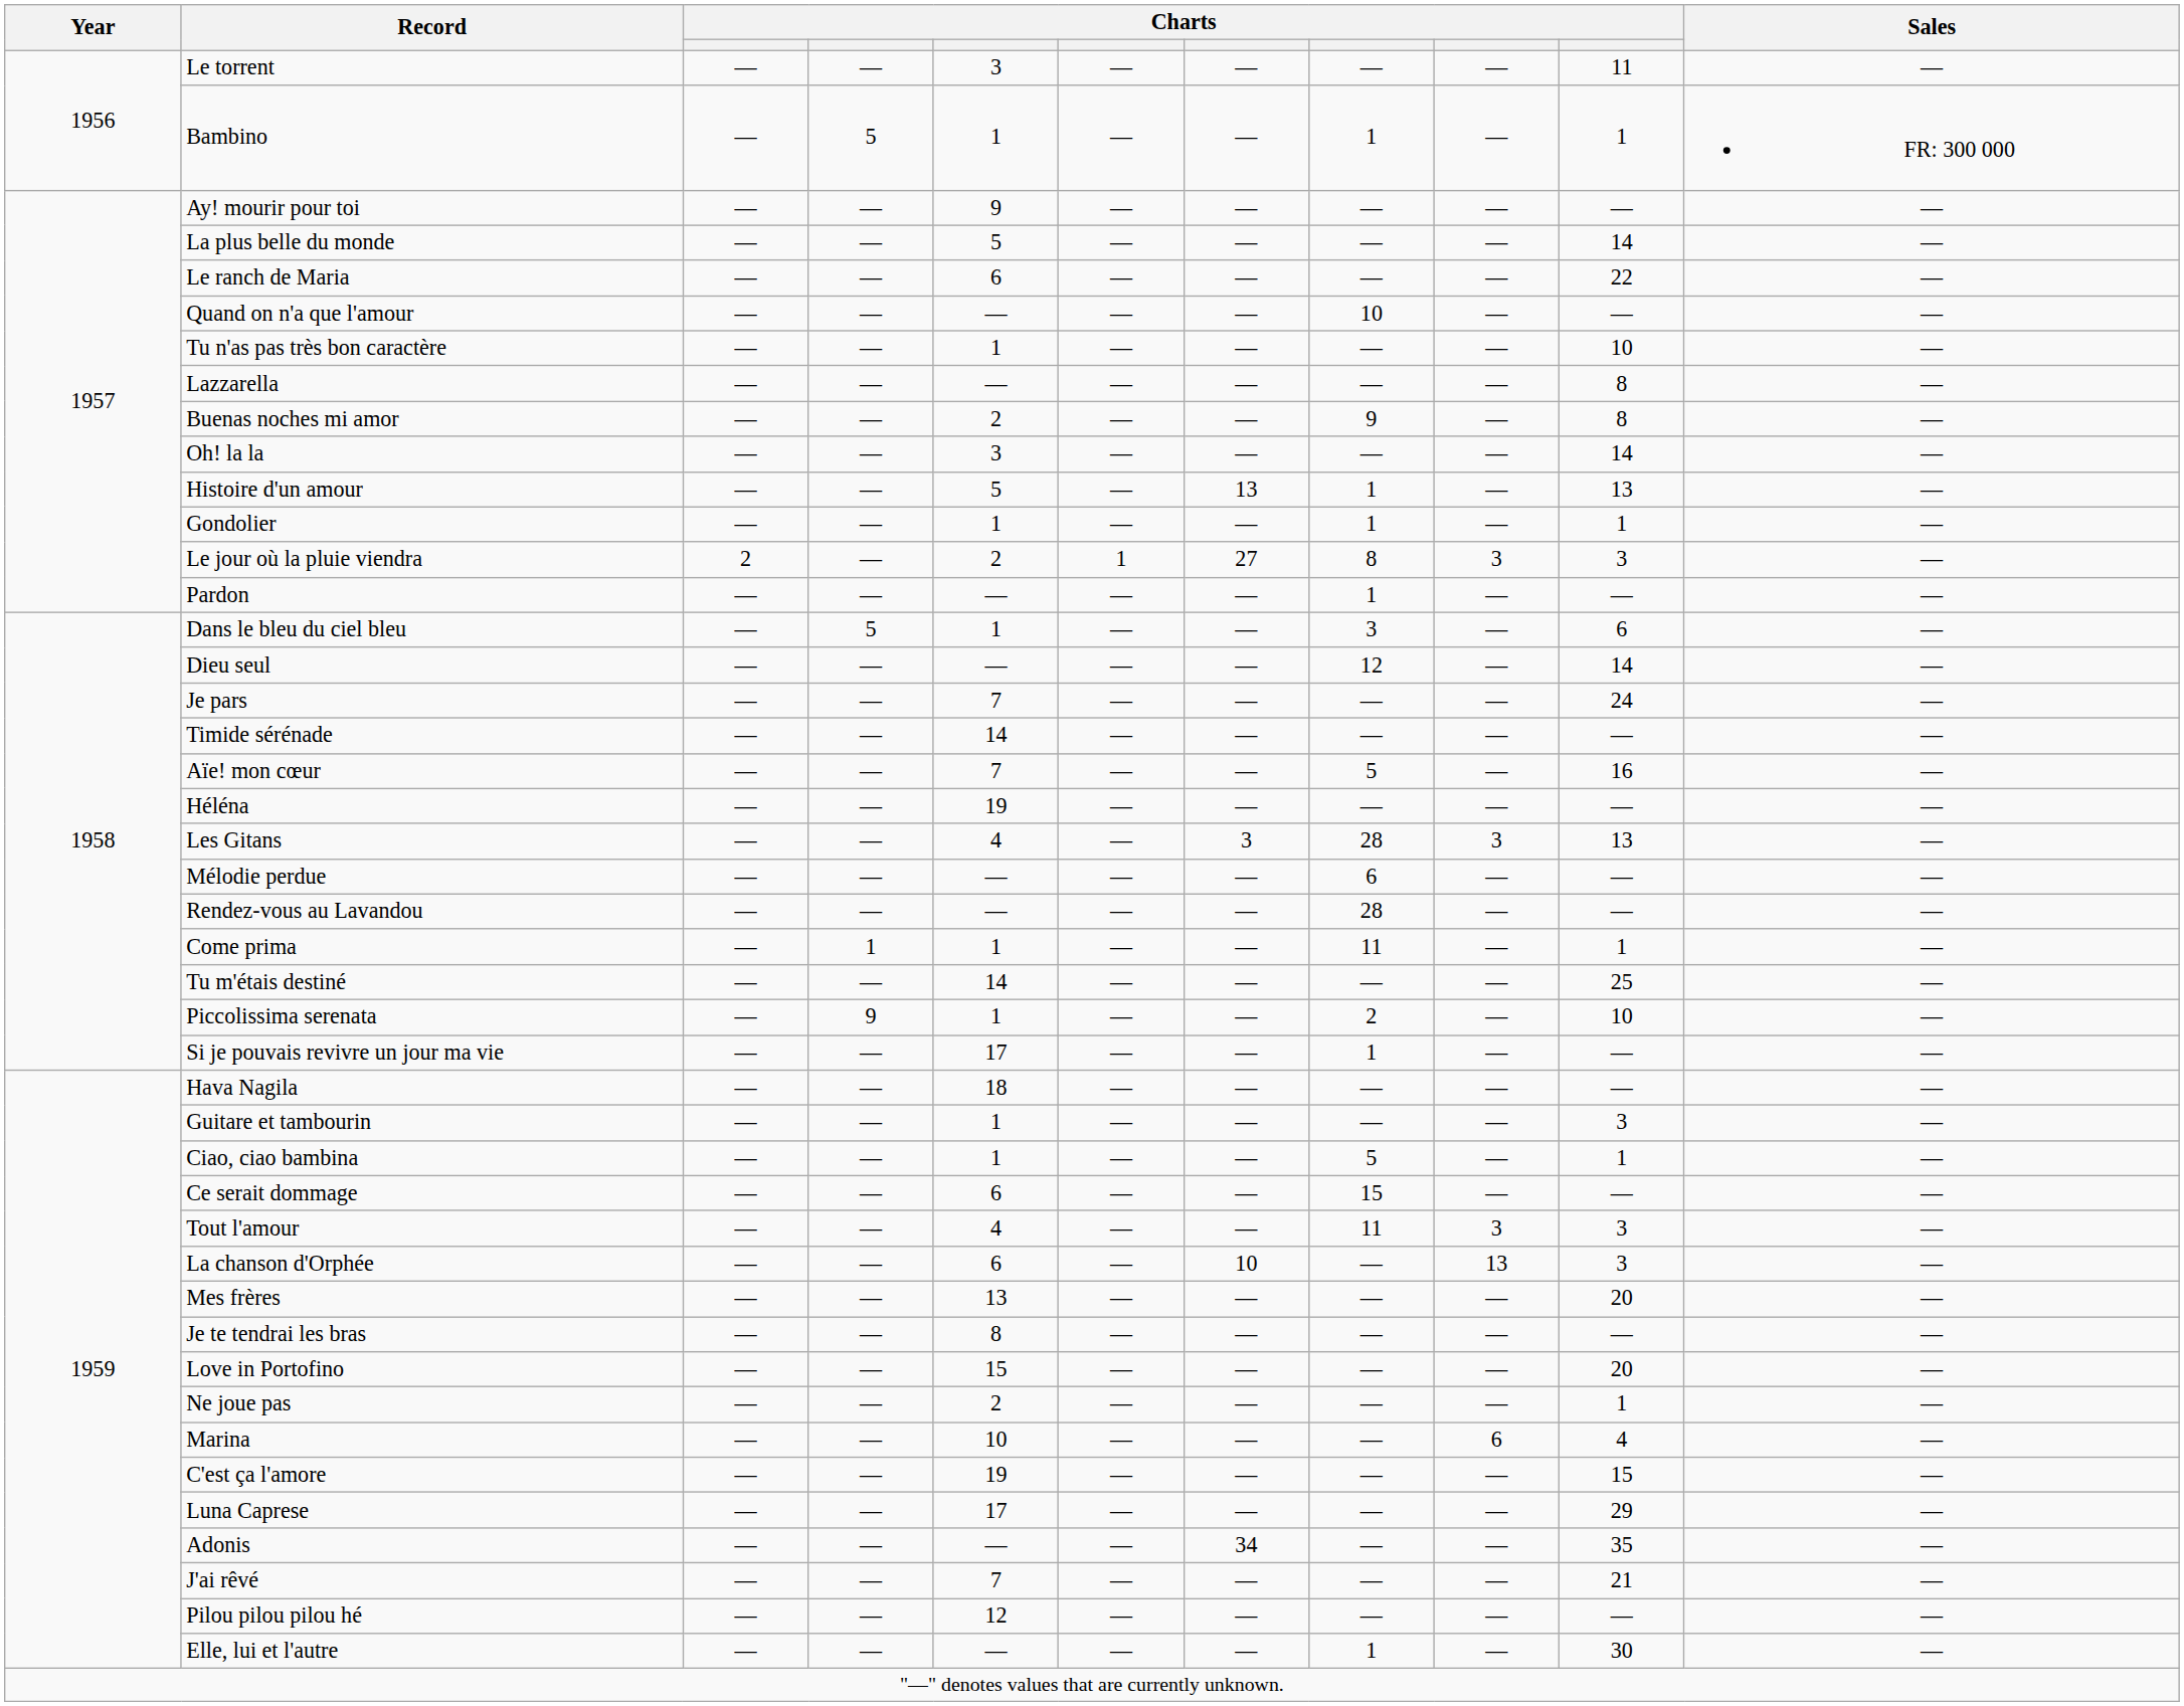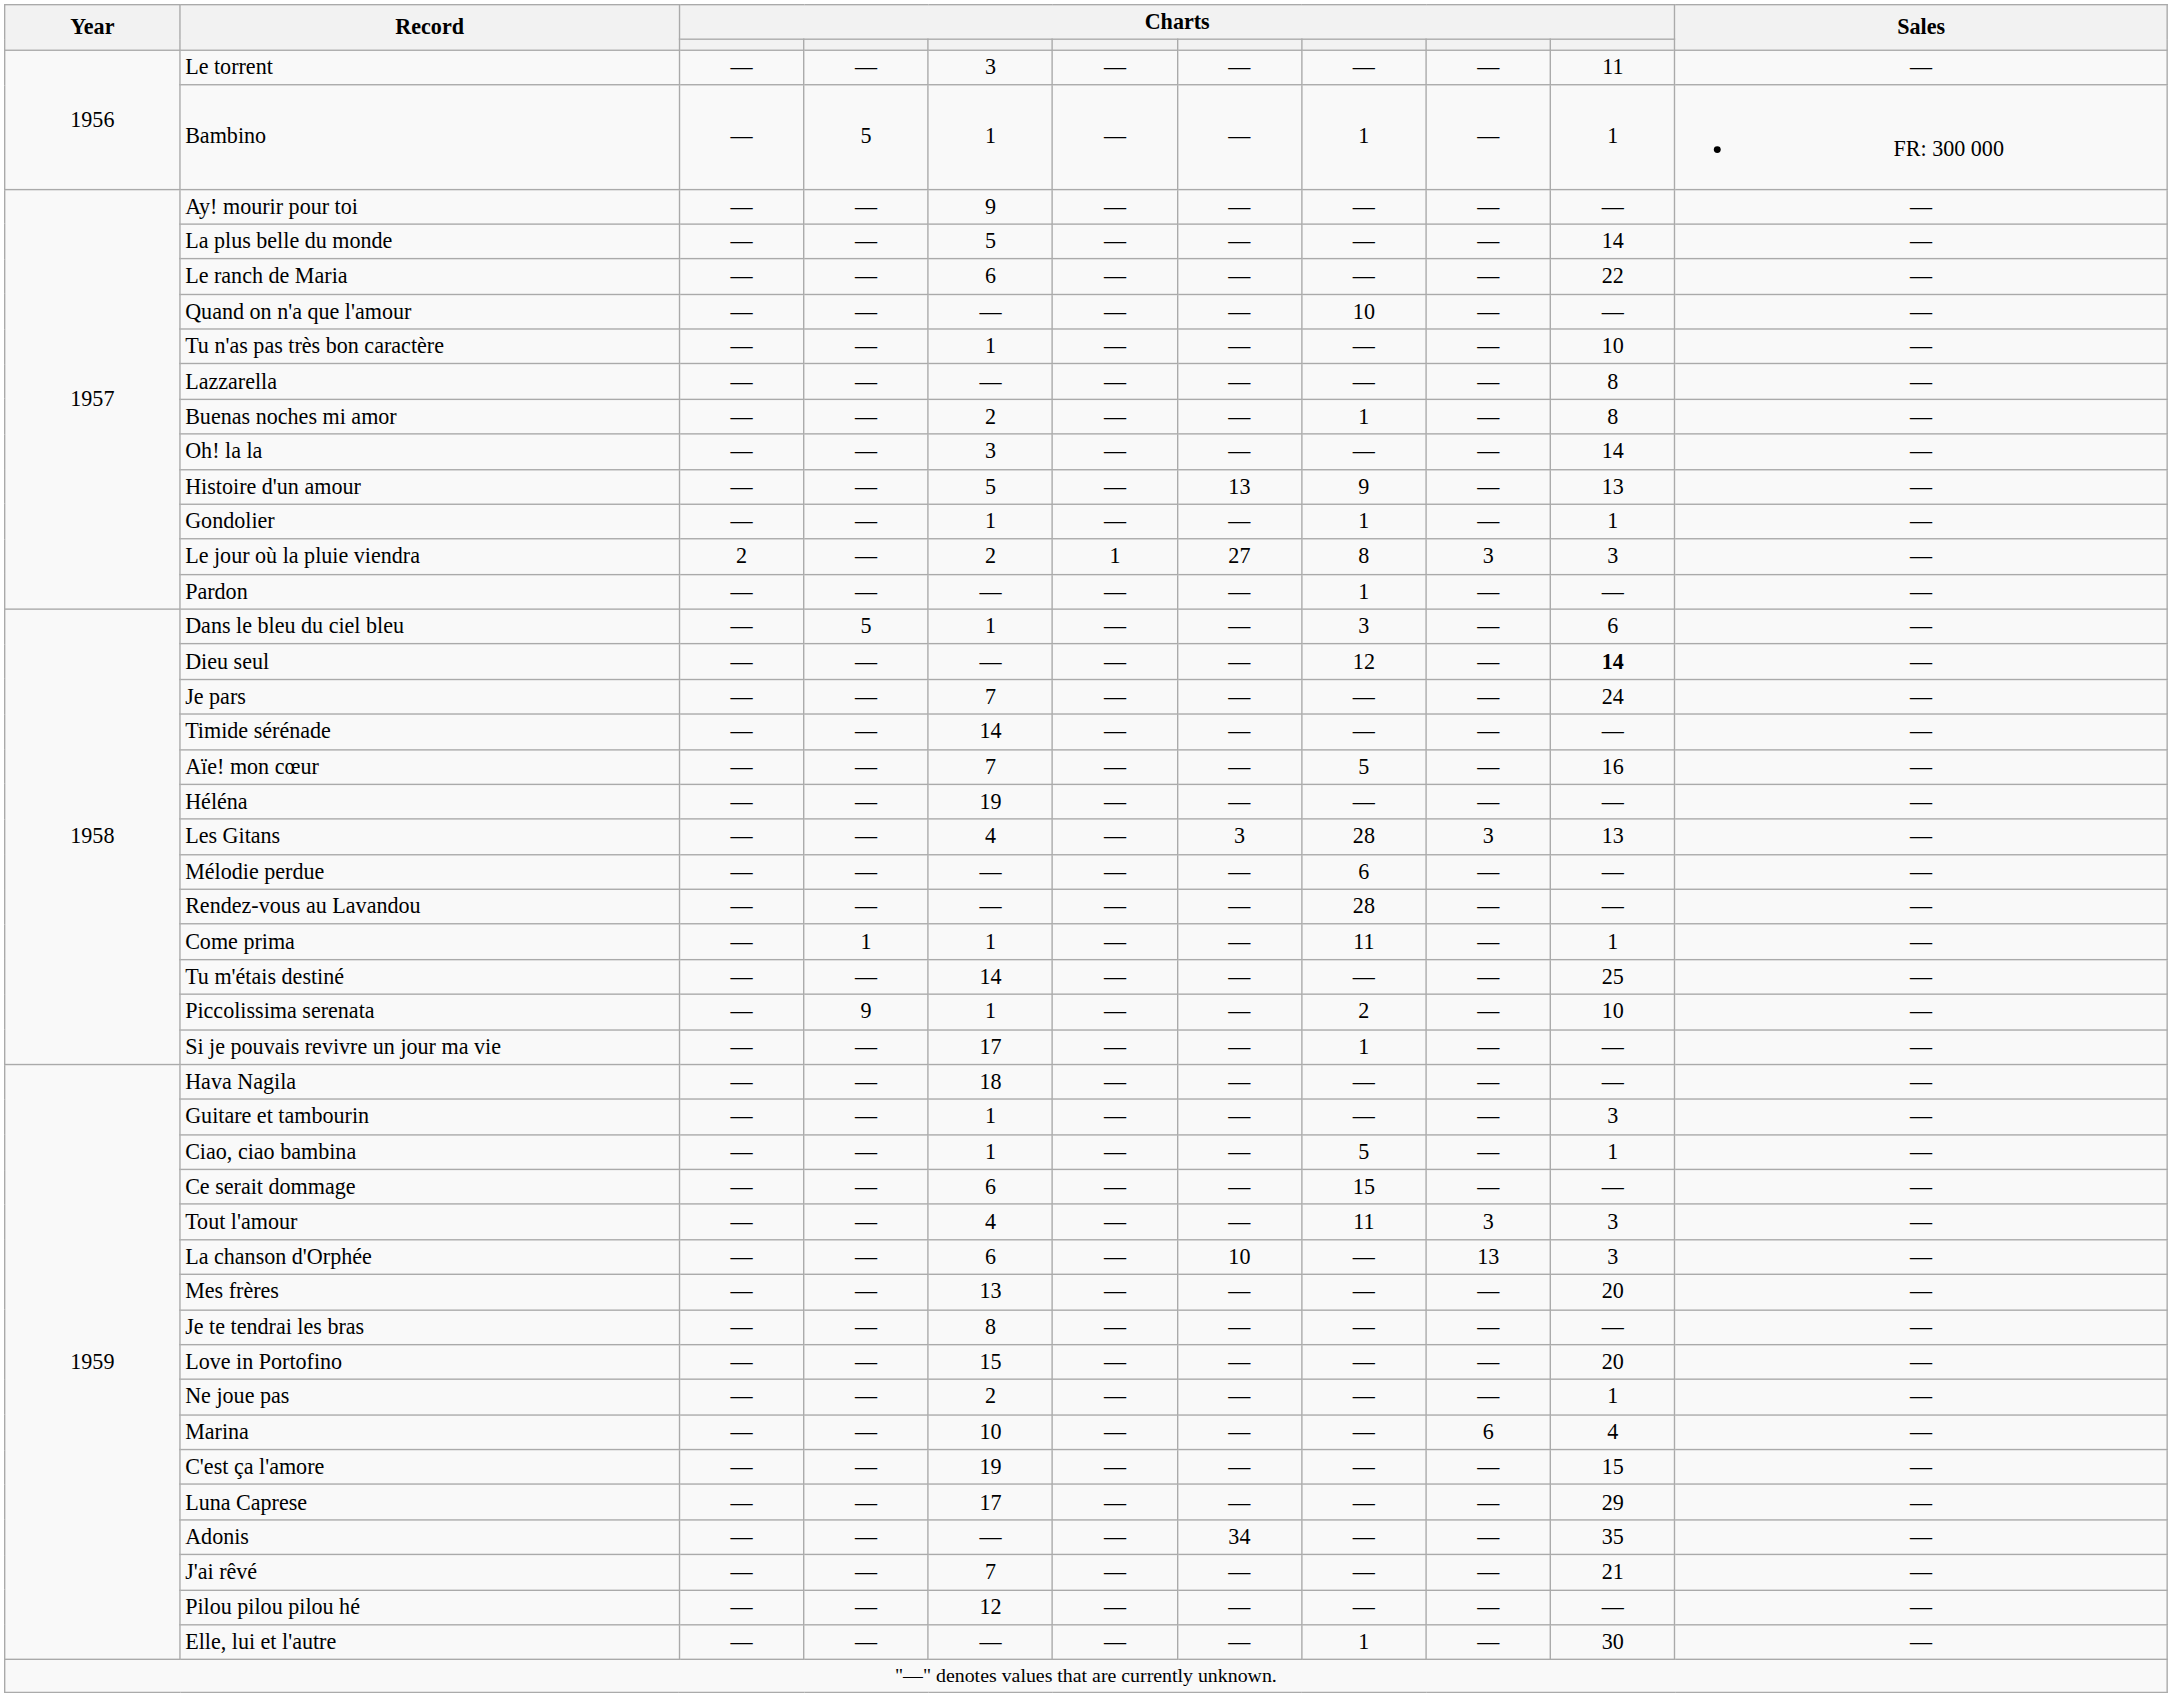 <table class="wikitable" style="text-align:center;" border="1">
 <tr>
 <th scope="col" rowspan="2" style="width:10em;">Year</th>
 <th scope="col" rowspan="2" style="width:30em;">Record</th>
 <th scope="col" colspan="8" style="width:60em;">Charts</th>
 <th scope="col" rowspan="2" style="width:30em;">Sales</th>
 </tr>
 <tr>
 <th scope="col" width="20"></th>
 <th scope="col" width="20"></th>
 <th scope="col" width="20"></th>
 <th scope="col" width="20"></th>
 <th scope="col" width="20"></th>
 <th scope="col" width="20"></th>
 <th scope="col" width="20"></th>
 <th scope="col" width="20"></th>
 </tr>
 <tr>
 <td rowspan="2">1956</td>
 <td align="left">Le torrent</td>
 <td>—</td>
 <td>—</td>
 <td>3</td>
 <td>—</td>
 <td>—</td>
 <td>—</td>
 <td>—</td>
 <td>11</td>
 <td>—</td>
 </tr>
 <tr>
 <td align="left">Bambino</td>
 <td>—</td>
 <td>5</td>
 <td>1</td>
 <td>—</td>
 <td>—</td>
 <td>1</td>
 <td>—</td>
 <td>1</td>
 <td><br><ul><li>FR: 300 000</li></ul></td>
 </tr>
 <tr>
 <td rowspan="12">1957</td>
 <td align="left">Ay! mourir pour toi</td>
 <td>—</td>
 <td>—</td>
 <td>9</td>
 <td>—</td>
 <td>—</td>
 <td>—</td>
 <td>—</td>
 <td>—</td>
 <td>—</td>
 </tr>
 <tr>
 <td align="left">La plus belle du monde</td>
 <td>—</td>
 <td>—</td>
 <td>5</td>
 <td>—</td>
 <td>—</td>
 <td>—</td>
 <td>—</td>
 <td>14</td>
 <td>—</td>
 </tr>
 <tr>
 <td align="left">Le ranch de Maria</td>
 <td>—</td>
 <td>—</td>
 <td>6</td>
 <td>—</td>
 <td>—</td>
 <td>—</td>
 <td>—</td>
 <td>22</td>
 <td>—</td>
 </tr>
 <tr>
 <td align="left">Quand on n'a que l'amour</td>
 <td>—</td>
 <td>—</td>
 <td>—</td>
 <td>—</td>
 <td>—</td>
 <td>10</td>
 <td>—</td>
 <td>—</td>
 <td>—</td>
 </tr>
 <tr>
 <td align="left">Tu n'as pas très bon caractère</td>
 <td>—</td>
 <td>—</td>
 <td>1</td>
 <td>—</td>
 <td>—</td>
 <td>—</td>
 <td>—</td>
 <td>10</td>
 <td>—</td>
 </tr>
 <tr>
 <td align="left">Lazzarella</td>
 <td>—</td>
 <td>—</td>
 <td>—</td>
 <td>—</td>
 <td>—</td>
 <td>—</td>
 <td>—</td>
 <td>8</td>
 <td>—</td>
 </tr>
 <tr>
 <td align="left">Buenas noches mi amor</td>
 <td>—</td>
 <td>—</td>
 <td>2</td>
 <td>—</td>
 <td>—</td>
-<td>9</td>
+<td>1</td>
 <td>—</td>
 <td>8</td>
 <td>—</td>
 </tr>
 <tr>
 <td align="left">Oh! la la</td>
 <td>—</td>
 <td>—</td>
 <td>3</td>
 <td>—</td>
 <td>—</td>
 <td>—</td>
 <td>—</td>
 <td>14</td>
 <td>—</td>
 </tr>
 <tr>
 <td align="left">Histoire d'un amour</td>
 <td>—</td>
 <td>—</td>
 <td>5</td>
 <td>—</td>
 <td>13</td>
-<td>1</td>
+<td>9</td>
 <td>—</td>
 <td>13</td>
 <td>—</td>
 </tr>
 <tr>
 <td align="left">Gondolier</td>
 <td>—</td>
 <td>—</td>
 <td>1</td>
 <td>—</td>
 <td>—</td>
 <td>1</td>
 <td>—</td>
 <td>1</td>
 <td>—</td>
 </tr>
 <tr>
 <td align="left">Le jour où la pluie viendra</td>
 <td>2</td>
 <td>—</td>
 <td>2</td>
 <td>1</td>
 <td>27</td>
 <td>8</td>
 <td>3</td>
 <td>3</td>
 <td>—</td>
 </tr>
 <tr>
 <td align="left">Pardon</td>
 <td>—</td>
 <td>—</td>
 <td>—</td>
 <td>—</td>
 <td>—</td>
 <td>1</td>
 <td>—</td>
 <td>—</td>
 <td>—</td>
 </tr>
 <tr>
 <td rowspan="13">1958</td>
 <td align="left">Dans le bleu du ciel bleu</td>
 <td>—</td>
 <td>5</td>
 <td>1</td>
 <td>—</td>
 <td>—</td>
 <td>3</td>
 <td>—</td>
 <td>6</td>
 <td>—</td>
 </tr>
 <tr>
 <td align="left">Dieu seul</td>
 <td>—</td>
 <td>—</td>
 <td>—</td>
 <td>—</td>
 <td>—</td>
 <td>12</td>
 <td>—</td>
-<td>14</td>
+<td><strong>14</strong></td>
 <td>—</td>
 </tr>
 <tr>
 <td align="left">Je pars</td>
 <td>—</td>
 <td>—</td>
 <td>7</td>
 <td>—</td>
 <td>—</td>
 <td>—</td>
 <td>—</td>
 <td>24</td>
 <td>—</td>
 </tr>
 <tr>
 <td align="left">Timide sérénade</td>
 <td>—</td>
 <td>—</td>
 <td>14</td>
 <td>—</td>
 <td>—</td>
 <td>—</td>
 <td>—</td>
 <td>—</td>
 <td>—</td>
 </tr>
 <tr>
 <td align="left">Aïe! mon cœur</td>
 <td>—</td>
 <td>—</td>
 <td>7</td>
 <td>—</td>
 <td>—</td>
 <td>5</td>
 <td>—</td>
 <td>16</td>
 <td>—</td>
 </tr>
 <tr>
 <td align="left">Héléna</td>
 <td>—</td>
 <td>—</td>
 <td>19</td>
 <td>—</td>
 <td>—</td>
 <td>—</td>
 <td>—</td>
 <td>—</td>
 <td>—</td>
 </tr>
 <tr>
 <td align="left">Les Gitans</td>
 <td>—</td>
 <td>—</td>
 <td>4</td>
 <td>—</td>
 <td>3</td>
 <td>28</td>
 <td>3</td>
 <td>13</td>
 <td>—</td>
 </tr>
 <tr>
 <td align="left">Mélodie perdue</td>
 <td>—</td>
 <td>—</td>
 <td>—</td>
 <td>—</td>
 <td>—</td>
 <td>6</td>
 <td>—</td>
 <td>—</td>
 <td>—</td>
 </tr>
 <tr>
 <td align="left">Rendez-vous au Lavandou</td>
 <td>—</td>
 <td>—</td>
 <td>—</td>
 <td>—</td>
 <td>—</td>
 <td>28</td>
 <td>—</td>
 <td>—</td>
 <td>—</td>
 </tr>
 <tr>
 <td align="left">Come prima</td>
 <td>—</td>
 <td>1</td>
 <td>1</td>
 <td>—</td>
 <td>—</td>
 <td>11</td>
 <td>—</td>
 <td>1</td>
 <td>—</td>
 </tr>
 <tr>
 <td align="left">Tu m'étais destiné</td>
 <td>—</td>
 <td>—</td>
 <td>14</td>
 <td>—</td>
 <td>—</td>
 <td>—</td>
 <td>—</td>
 <td>25</td>
 <td>—</td>
 </tr>
 <tr>
 <td align="left">Piccolissima serenata</td>
 <td>—</td>
 <td>9</td>
 <td>1</td>
 <td>—</td>
 <td>—</td>
 <td>2</td>
 <td>—</td>
 <td>10</td>
 <td>—</td>
 </tr>
 <tr>
 <td align="left">Si je pouvais revivre un jour ma vie</td>
 <td>—</td>
 <td>—</td>
 <td>17</td>
 <td>—</td>
 <td>—</td>
 <td>1</td>
 <td>—</td>
 <td>—</td>
 <td>—</td>
 </tr>
 <tr>
 <td rowspan="17">1959</td>
 <td align="left">Hava Nagila</td>
 <td>—</td>
 <td>—</td>
 <td>18</td>
 <td>—</td>
 <td>—</td>
 <td>—</td>
 <td>—</td>
 <td>—</td>
 <td>—</td>
 </tr>
 <tr>
 <td align="left">Guitare et tambourin</td>
 <td>—</td>
 <td>—</td>
 <td>1</td>
 <td>—</td>
 <td>—</td>
 <td>—</td>
 <td>—</td>
 <td>3</td>
 <td>—</td>
 </tr>
 <tr>
 <td align="left">Ciao, ciao bambina</td>
 <td>—</td>
 <td>—</td>
 <td>1</td>
 <td>—</td>
 <td>—</td>
 <td>5</td>
 <td>—</td>
 <td>1</td>
 <td>—</td>
 </tr>
 <tr>
 <td align="left">Ce serait dommage</td>
 <td>—</td>
 <td>—</td>
 <td>6</td>
 <td>—</td>
 <td>—</td>
 <td>15</td>
 <td>—</td>
 <td>—</td>
 <td>—</td>
 </tr>
 <tr>
 <td align="left">Tout l'amour</td>
 <td>—</td>
 <td>—</td>
 <td>4</td>
 <td>—</td>
 <td>—</td>
 <td>11</td>
 <td>3</td>
 <td>3</td>
 <td>—</td>
 </tr>
 <tr>
 <td align="left">La chanson d'Orphée</td>
 <td>—</td>
 <td>—</td>
 <td>6</td>
 <td>—</td>
 <td>10</td>
 <td>—</td>
 <td>13</td>
 <td>3</td>
 <td>—</td>
 </tr>
 <tr>
 <td align="left">Mes frères</td>
 <td>—</td>
 <td>—</td>
 <td>13</td>
 <td>—</td>
 <td>—</td>
 <td>—</td>
 <td>—</td>
 <td>20</td>
 <td>—</td>
 </tr>
 <tr>
 <td align="left">Je te tendrai les bras</td>
 <td>—</td>
 <td>—</td>
 <td>8</td>
 <td>—</td>
 <td>—</td>
 <td>—</td>
 <td>—</td>
 <td>—</td>
 <td>—</td>
 </tr>
 <tr>
 <td align="left">Love in Portofino</td>
 <td>—</td>
 <td>—</td>
 <td>15</td>
 <td>—</td>
 <td>—</td>
 <td>—</td>
 <td>—</td>
 <td>20</td>
 <td>—</td>
 </tr>
 <tr>
 <td align="left">Ne joue pas</td>
 <td>—</td>
 <td>—</td>
 <td>2</td>
 <td>—</td>
 <td>—</td>
 <td>—</td>
 <td>—</td>
 <td>1</td>
 <td>—</td>
 </tr>
 <tr>
 <td align="left">Marina</td>
 <td>—</td>
 <td>—</td>
 <td>10</td>
 <td>—</td>
 <td>—</td>
 <td>—</td>
 <td>6</td>
 <td>4</td>
 <td>—</td>
 </tr>
 <tr>
 <td align="left">C'est ça l'amore</td>
 <td>—</td>
 <td>—</td>
 <td>19</td>
 <td>—</td>
 <td>—</td>
 <td>—</td>
 <td>—</td>
 <td>15</td>
 <td>—</td>
 </tr>
 <tr>
 <td align="left">Luna Caprese</td>
 <td>—</td>
 <td>—</td>
 <td>17</td>
 <td>—</td>
 <td>—</td>
 <td>—</td>
 <td>—</td>
 <td>29</td>
 <td>—</td>
 </tr>
 <tr>
 <td align="left">Adonis</td>
 <td>—</td>
 <td>—</td>
 <td>—</td>
 <td>—</td>
 <td>34</td>
 <td>—</td>
 <td>—</td>
 <td>35</td>
 <td>—</td>
 </tr>
 <tr>
 <td align="left">J'ai rêvé</td>
 <td>—</td>
 <td>—</td>
 <td>7</td>
 <td>—</td>
 <td>—</td>
 <td>—</td>
 <td>—</td>
 <td>21</td>
 <td>—</td>
 </tr>
 <tr>
 <td align="left">Pilou pilou pilou hé</td>
 <td>—</td>
 <td>—</td>
 <td>12</td>
 <td>—</td>
 <td>—</td>
 <td>—</td>
 <td>—</td>
 <td>—</td>
 <td>—</td>
 </tr>
 <tr>
 <td align="left">Elle, lui et l'autre</td>
 <td>—</td>
 <td>—</td>
 <td>—</td>
 <td>—</td>
 <td>—</td>
 <td>1</td>
 <td>—</td>
 <td>30</td>
 <td>—</td>
 </tr>
 <tr>
 <td colspan="11" align="center" style="font-size:90%;">"—" denotes values that are currently unknown.</td>
 </tr>
 </table>
